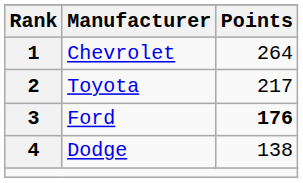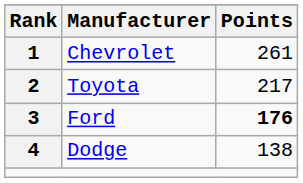 <table class="wikitable">
 <tr>
 </tr>
 <tr>
 <th scope="col">Rank</th>
 <th scope="col">Manufacturer</th>
 <th scope="col">Points</th>
 </tr>
 <tr>
 <th scope="row">1</th>
 <td><a href='#'>Chevrolet</a></td>
-<td style="text-align:right;">264</td>
+<td style="text-align:right;">261</td>
 </tr>
 <tr>
 <th scope="row">2</th>
 <td><a href='#'>Toyota</a></td>
 <td style="text-align:right;">217</td>
 </tr>
 <tr>
 <th scope="row">3</th>
 <td><a href='#'>Ford</a></td>
 <td style="text-align:right;"><strong>176</strong></td>
 </tr>
 <tr>
 <th scope="row">4</th>
 <td><a href='#'>Dodge</a></td>
 <td style="text-align:right;">138</td>
 </tr>
 <tr class="sortbottom">
 <td colspan="9"></td>
 </tr>
 </table>
